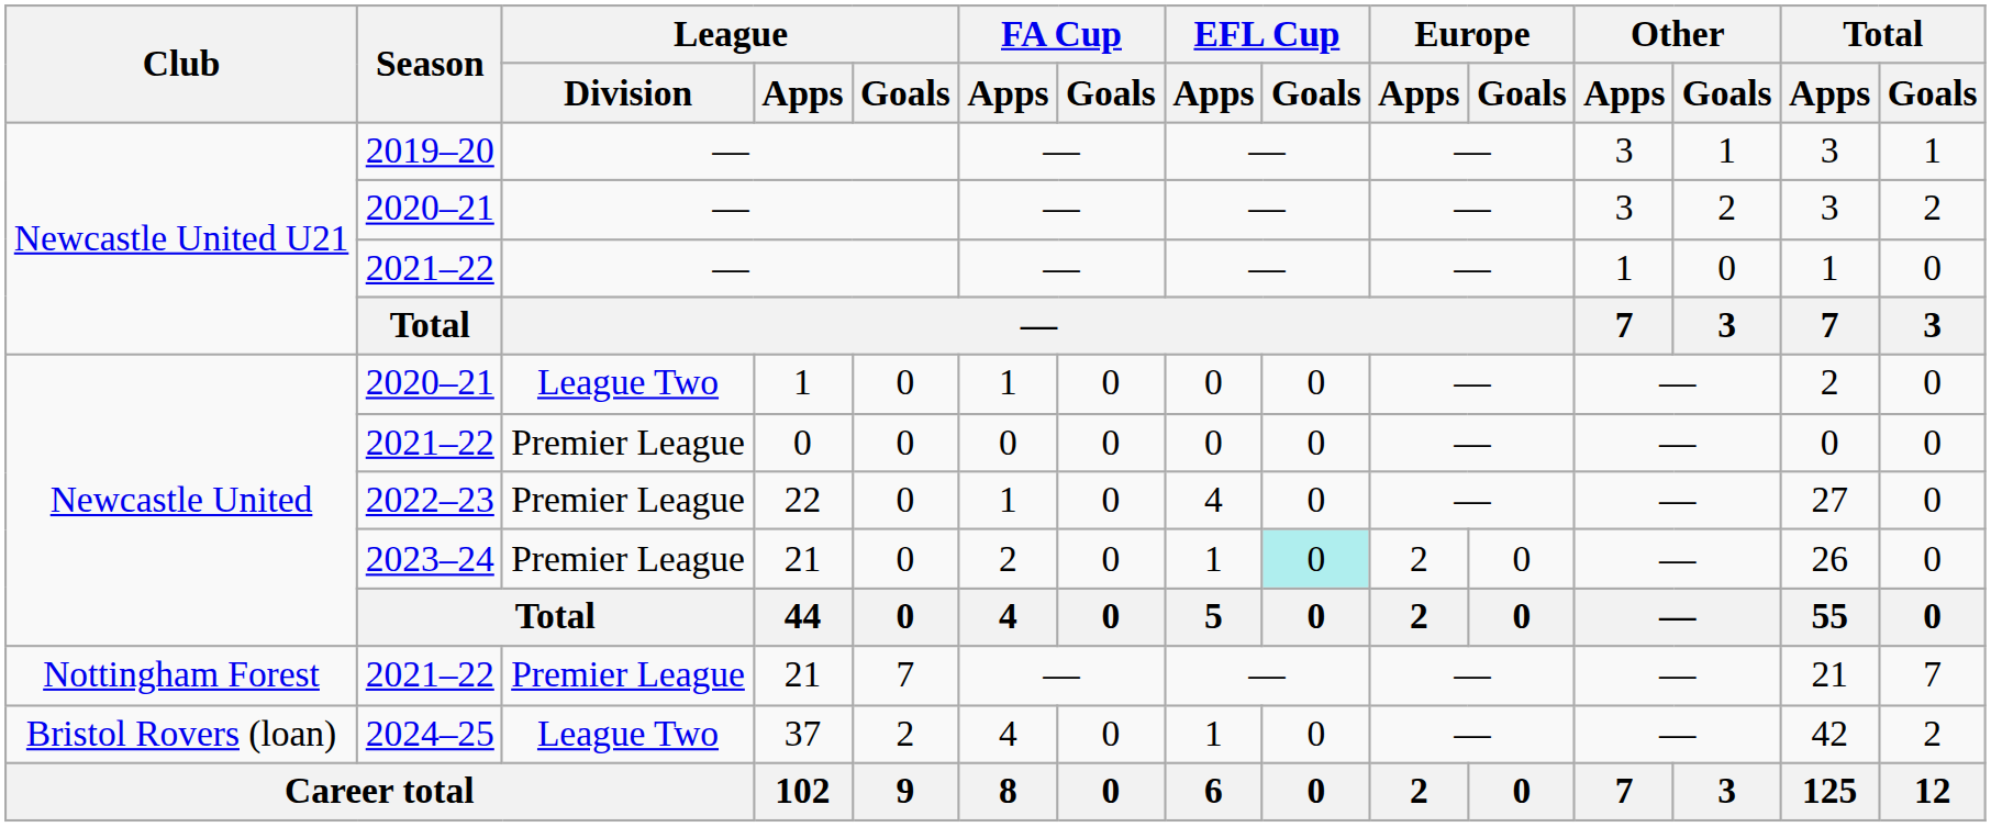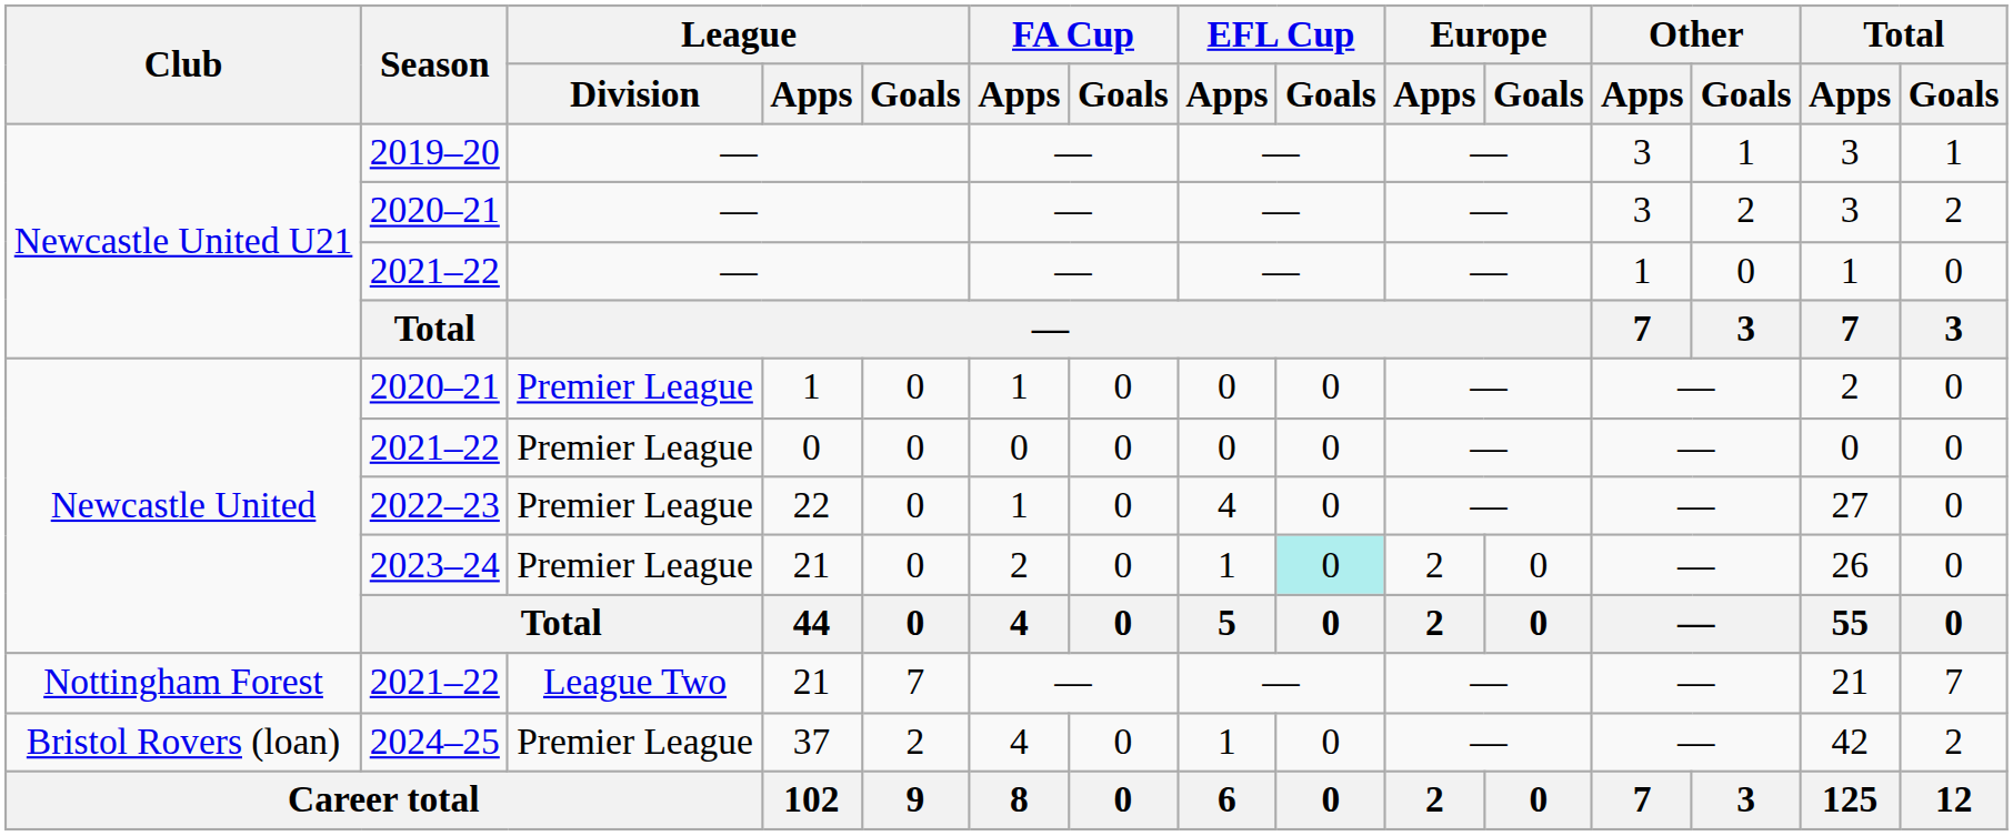 <table class=wikitable style="text-align: center">
 <tr>
 <th rowspan="2">Club</th>
 <th rowspan="2">Season</th>
 <th colspan="3">League</th>
 <th colspan="2"><a href='#'>FA Cup</a></th>
 <th colspan="2"><a href='#'>EFL Cup</a></th>
 <th colspan="2">Europe</th>
 <th colspan="2">Other</th>
 <th colspan="2">Total</th>
 </tr>
 <tr>
 <th>Division</th>
 <th>Apps</th>
 <th>Goals</th>
 <th>Apps</th>
 <th>Goals</th>
 <th>Apps</th>
 <th>Goals</th>
 <th>Apps</th>
 <th>Goals</th>
 <th>Apps</th>
 <th>Goals</th>
 <th>Apps</th>
 <th>Goals</th>
 </tr>
 <tr>
 <td rowspan="4"><a href='#'>Newcastle United U21</a></td>
 <td><a href='#'>2019–20</a></td>
 <td colspan="3">—</td>
 <td colspan="2">—</td>
 <td colspan="2">—</td>
 <td colspan="2">—</td>
 <td>3</td>
 <td>1</td>
 <td>3</td>
 <td>1</td>
 </tr>
 <tr>
 <td><a href='#'>2020–21</a></td>
 <td colspan="3">—</td>
 <td colspan="2">—</td>
 <td colspan="2">—</td>
 <td colspan="2">—</td>
 <td>3</td>
 <td>2</td>
 <td>3</td>
 <td>2</td>
 </tr>
 <tr>
 <td><a href='#'>2021–22</a></td>
 <td colspan="3">—</td>
 <td colspan="2">—</td>
 <td colspan="2">—</td>
 <td colspan="2">—</td>
 <td>1</td>
 <td>0</td>
 <td>1</td>
 <td>0</td>
 </tr>
 <tr>
 <th>Total</th>
 <th colspan="9">—</th>
 <th>7</th>
 <th>3</th>
 <th>7</th>
 <th>3</th>
 </tr>
 <tr>
 <td rowspan="5"><a href='#'>Newcastle United</a></td>
 <td><a href='#'>2020–21</a></td>
-<td><a href='#'>League Two</a></td>
+<td><a href='#'>Premier League</a></td>
 <td>1</td>
 <td>0</td>
 <td>1</td>
 <td>0</td>
 <td>0</td>
 <td>0</td>
 <td colspan="2">—</td>
 <td colspan="2">—</td>
 <td>2</td>
 <td>0</td>
 </tr>
 <tr>
 <td><a href='#'>2021–22</a></td>
 <td>Premier League</td>
 <td>0</td>
 <td>0</td>
 <td>0</td>
 <td>0</td>
 <td>0</td>
 <td>0</td>
 <td colspan="2">—</td>
 <td colspan="2">—</td>
 <td>0</td>
 <td>0</td>
 </tr>
 <tr>
 <td><a href='#'>2022–23</a></td>
 <td>Premier League</td>
 <td>22</td>
 <td>0</td>
 <td>1</td>
 <td>0</td>
 <td>4</td>
 <td>0</td>
 <td colspan="2">—</td>
 <td colspan="2">—</td>
 <td>27</td>
 <td>0</td>
 </tr>
 <tr>
 <td><a href='#'>2023–24</a></td>
 <td>Premier League</td>
 <td>21</td>
 <td>0</td>
 <td>2</td>
 <td>0</td>
 <td>1</td>
 <td style="background: paleturquoise;">0</td>
 <td>2</td>
 <td>0</td>
 <td colspan="2">—</td>
 <td>26</td>
 <td>0</td>
 </tr>
 <tr>
 <th colspan="2">Total</th>
 <th>44</th>
 <th>0</th>
 <th>4</th>
 <th>0</th>
 <th>5</th>
 <th>0</th>
 <th>2</th>
 <th>0</th>
 <th colspan="2">—</th>
 <th>55</th>
 <th>0</th>
 </tr>
 <tr>
 <td><a href='#'>Nottingham Forest</a></td>
 <td><a href='#'>2021–22</a></td>
-<td><a href='#'>Premier League</a></td>
+<td><a href='#'>League Two</a></td>
 <td>21</td>
 <td>7</td>
 <td colspan="2">—</td>
 <td colspan="2">—</td>
 <td colspan="2">—</td>
 <td colspan="2">—</td>
 <td>21</td>
 <td>7</td>
 </tr>
 <tr>
 <td><a href='#'>Bristol Rovers</a> (loan)</td>
 <td><a href='#'>2024–25</a></td>
-<td><a href='#'>League Two</a></td>
+<td>Premier League</td>
 <td>37</td>
 <td>2</td>
 <td>4</td>
 <td>0</td>
 <td>1</td>
 <td>0</td>
 <td colspan="2">—</td>
 <td colspan="2">—</td>
 <td>42</td>
 <td>2</td>
 </tr>
 <tr>
 <th colspan="3">Career total</th>
 <th>102</th>
 <th>9</th>
 <th>8</th>
 <th>0</th>
 <th>6</th>
 <th>0</th>
 <th>2</th>
 <th>0</th>
 <th>7</th>
 <th>3</th>
 <th>125</th>
 <th>12</th>
 </tr>
 </table>
